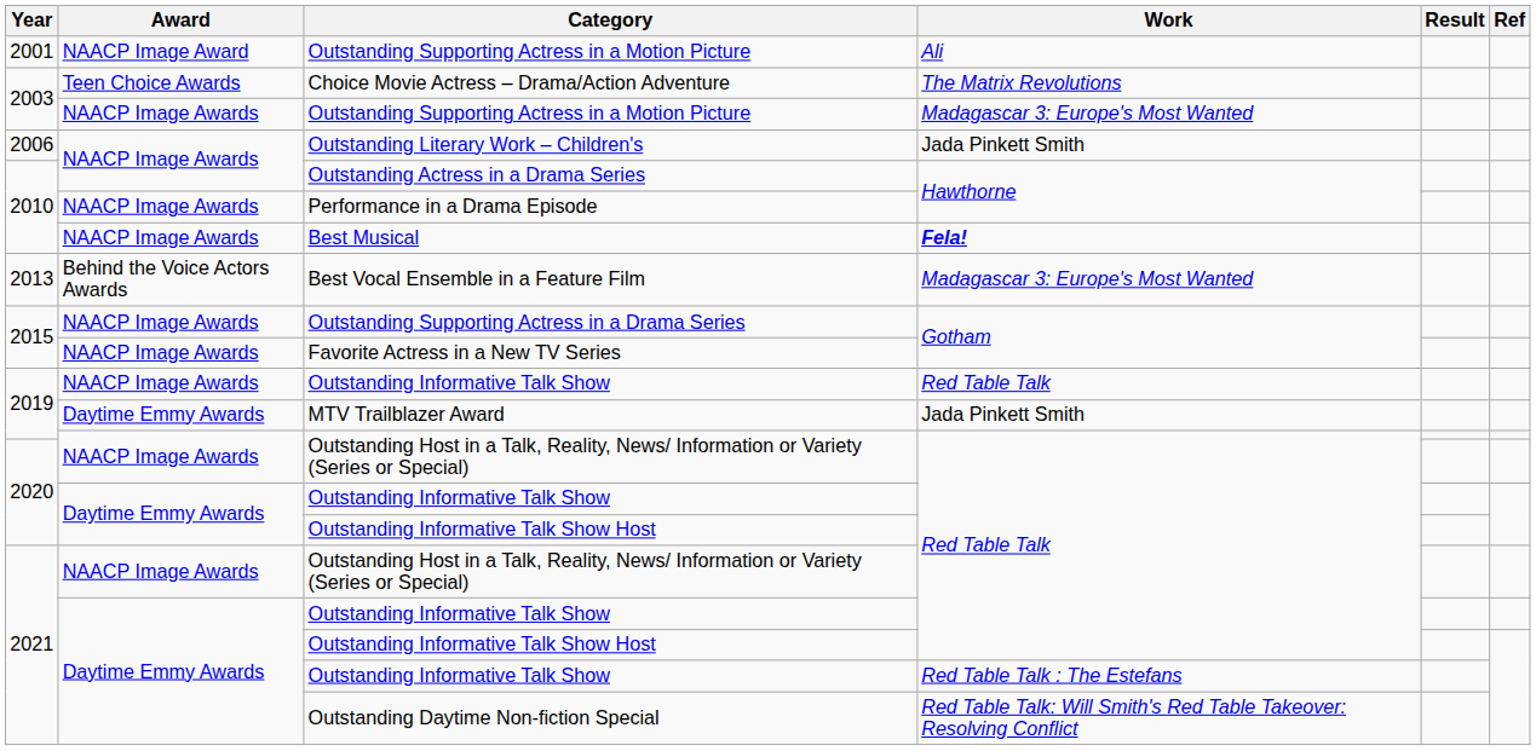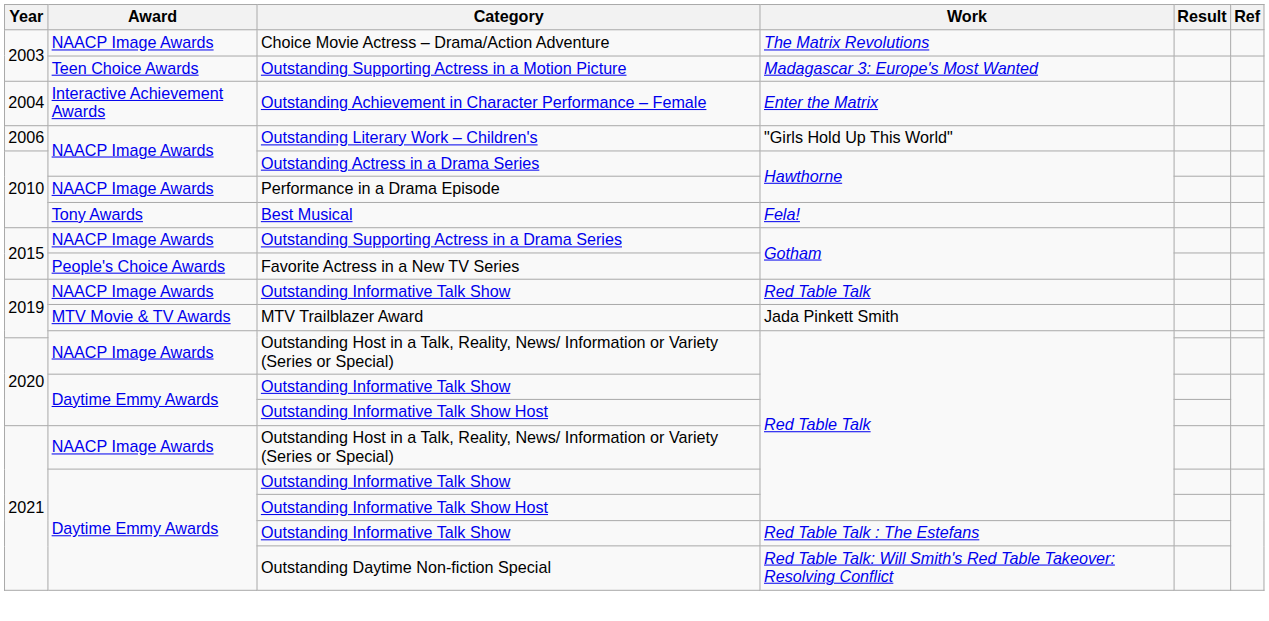 <table class="wikitable">
 <tr>
 <th>Year</th>
 <th>Award</th>
 <th>Category</th>
 <th>Work</th>
 <th>Result</th>
 <th>Ref</th>
 </tr>
 <tr>
-<td>2001</td>
-<td><a href='#'>NAACP Image Award</a></td>
-<td><a href='#'>Outstanding Supporting Actress in a Motion Picture</a></td>
-<td><em><a href='#'>Ali</a></em></td>
-<td></td>
-<td></td>
-</tr>
-<tr>
 <td rowspan="2">2003</td>
-<td><a href='#'>Teen Choice Awards</a></td>
+<td><a href='#'>NAACP Image Awards</a></td>
 <td>Choice Movie Actress – Drama/Action Adventure</td>
 <td><em><a href='#'>The Matrix Revolutions</a></em></td>
 <td></td>
 <td></td>
 </tr>
 <tr>
-<td><a href='#'>NAACP Image Awards</a></td>
+<td><a href='#'>Teen Choice Awards</a></td>
 <td><a href='#'>Outstanding Supporting Actress in a Motion Picture</a></td>
 <td><em><a href='#'>Madagascar 3: Europe's Most Wanted</a></em></td>
+<td></td>
+<td></td>
+</tr>
+<tr>
+<td>2004</td>
+<td><a href='#'>Interactive Achievement Awards</a></td>
+<td><a href='#'>Outstanding Achievement in Character Performance – Female</a></td>
+<td><em><a href='#'>Enter the Matrix</a></em></td>
 <td></td>
 <td></td>
 </tr>
 <tr>
 <td>2006</td>
 <td rowspan="2"><a href='#'>NAACP Image Awards</a></td>
 <td><a href='#'>Outstanding Literary Work – Children's</a></td>
-<td>Jada Pinkett Smith</td>
+<td>"Girls Hold Up This World"</td>
 <td></td>
 <td></td>
 </tr>
 <tr>
 <td rowspan="3">2010</td>
 <td><a href='#'>Outstanding Actress in a Drama Series</a></td>
 <td rowspan="2"><em><a href='#'>Hawthorne</a></em></td>
 <td></td>
 <td></td>
 </tr>
 <tr>
 <td><a href='#'>NAACP Image Awards</a></td>
 <td>Performance in a Drama Episode</td>
 <td></td>
 <td></td>
 </tr>
 <tr>
-<td><a href='#'>NAACP Image Awards</a></td>
+<td><a href='#'>Tony Awards</a></td>
 <td><a href='#'>Best Musical</a></td>
-<td><strong><em><a href='#'>Fela!</a></em></strong></td>
-<td></td>
-<td></td>
-</tr>
-<tr>
-<td>2013</td>
-<td>Behind the Voice Actors Awards</td>
-<td>Best Vocal Ensemble in a Feature Film</td>
-<td><em><a href='#'>Madagascar 3: Europe's Most Wanted</a></em></td>
+<td><em><a href='#'>Fela!</a></em></td>
 <td></td>
 <td></td>
 </tr>
 <tr>
 <td rowspan="2">2015</td>
 <td><a href='#'>NAACP Image Awards</a></td>
 <td><a href='#'>Outstanding Supporting Actress in a Drama Series</a></td>
 <td rowspan="2"><em><a href='#'>Gotham</a></em></td>
 <td></td>
 <td></td>
 </tr>
 <tr>
-<td><a href='#'>NAACP Image Awards</a></td>
+<td><a href='#'>People's Choice Awards</a></td>
 <td>Favorite Actress in a New TV Series</td>
 <td></td>
 <td></td>
 </tr>
 <tr>
 <td rowspan="3">2019</td>
 <td><a href='#'>NAACP Image Awards</a></td>
 <td><a href='#'>Outstanding Informative Talk Show</a></td>
 <td><em><a href='#'>Red Table Talk</a></em></td>
 <td></td>
 <td></td>
 </tr>
 <tr>
-<td><a href='#'>Daytime Emmy Awards</a></td>
+<td><a href='#'>MTV Movie & TV Awards</a></td>
 <td>MTV Trailblazer Award</td>
 <td>Jada Pinkett Smith</td>
 <td></td>
 <td></td>
 </tr>
 <tr>
 <td rowspan="2"><a href='#'>NAACP Image Awards</a></td>
 <td rowspan="2">Outstanding Host in a Talk, Reality, News/ Information or Variety (Series or Special)</td>
 <td rowspan="7"><em><a href='#'>Red Table Talk</a></em></td>
 <td></td>
 <td></td>
 </tr>
 <tr>
 <td rowspan="3">2020</td>
 <td></td>
 <td></td>
 </tr>
 <tr>
 <td rowspan="2"><a href='#'>Daytime Emmy Awards</a></td>
 <td><a href='#'>Outstanding Informative Talk Show</a></td>
 <td></td>
 <td rowspan="2"></td>
 </tr>
 <tr>
 <td><a href='#'>Outstanding Informative Talk Show Host</a></td>
 <td></td>
 </tr>
 <tr>
 <td rowspan="5">2021</td>
 <td><a href='#'>NAACP Image Awards</a></td>
 <td>Outstanding Host in a Talk, Reality, News/ Information or Variety (Series or Special)</td>
 <td></td>
 <td></td>
 </tr>
 <tr>
 <td rowspan="4"><a href='#'>Daytime Emmy Awards</a></td>
 <td><a href='#'>Outstanding Informative Talk Show</a></td>
 <td></td>
 <td></td>
 </tr>
 <tr>
 <td><a href='#'>Outstanding Informative Talk Show Host</a></td>
 <td></td>
 <td rowspan="3"></td>
 </tr>
 <tr>
 <td><a href='#'>Outstanding Informative Talk Show</a></td>
 <td><a href='#'><em>Red Table Talk : The Estefans</em></a></td>
 <td></td>
 </tr>
 <tr>
 <td>Outstanding Daytime Non-fiction Special</td>
 <td><a href='#'><em>Red Table Talk: Will Smith's Red Table Takeover: Resolving Conflict</em></a></td>
 <td></td>
 </tr>
 </table>
